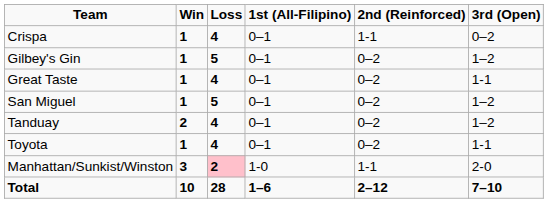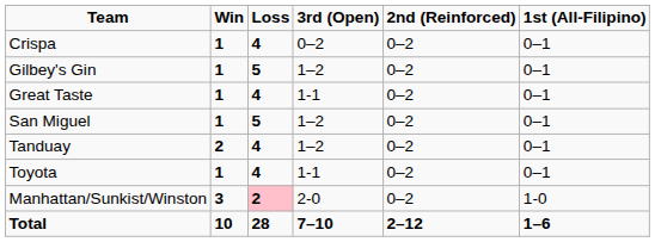 <table class=wikitable sortable>
 <tr align=center>
 <td><strong>Team</strong></td>
 <td><strong>Win</strong></td>
 <td><strong>Loss</strong></td>
+<td><strong>3rd (Open)</strong></td>
+<td><strong>2nd (Reinforced)</strong></td>
 <td><strong>1st (All-Filipino)</strong></td>
-<td><strong>2nd (Reinforced)</strong></td>
-<td><strong>3rd (Open)</strong></td>
 </tr>
 <tr>
 <td>Crispa</td>
 <td><strong>1</strong></td>
 <td><strong>4</strong></td>
+<td>0–2</td>
+<td>0–2</td>
 <td>0–1</td>
-<td>1-1</td>
-<td>0–2</td>
 </tr>
 <tr>
 <td>Gilbey's Gin</td>
 <td><strong>1</strong></td>
 <td><strong>5</strong></td>
+<td>1–2</td>
+<td>0–2</td>
 <td>0–1</td>
-<td>0–2</td>
-<td>1–2</td>
 </tr>
 <tr>
 <td>Great Taste</td>
 <td><strong>1</strong></td>
 <td><strong>4</strong></td>
+<td>1-1</td>
+<td>0–2</td>
 <td>0–1</td>
-<td>0–2</td>
-<td>1-1</td>
 </tr>
 <tr>
 <td>San Miguel</td>
 <td><strong>1</strong></td>
 <td><strong>5</strong></td>
+<td>1–2</td>
+<td>0–2</td>
 <td>0–1</td>
-<td>0–2</td>
-<td>1–2</td>
 </tr>
 <tr>
 <td>Tanduay</td>
 <td><strong>2</strong></td>
 <td><strong>4</strong></td>
+<td>1–2</td>
+<td>0–2</td>
 <td>0–1</td>
-<td>0–2</td>
-<td>1–2</td>
 </tr>
 <tr>
 <td>Toyota</td>
 <td><strong>1</strong></td>
 <td><strong>4</strong></td>
+<td>1-1</td>
+<td>0–2</td>
 <td>0–1</td>
-<td>0–2</td>
-<td>1-1</td>
 </tr>
 <tr>
 <td>Manhattan/Sunkist/Winston</td>
 <td><strong>3</strong></td>
 <td style="background: pink;"><strong>2</strong></td>
+<td>2-0</td>
+<td>0–2</td>
 <td>1-0</td>
-<td>1-1</td>
-<td>2-0</td>
 </tr>
 <tr>
 <td><strong>Total</strong></td>
 <td><strong>10</strong></td>
 <td><strong>28</strong></td>
+<td><strong>7–10</strong></td>
+<td><strong>2–12</strong></td>
 <td><strong>1–6</strong></td>
-<td><strong>2–12</strong></td>
-<td><strong>7–10</strong></td>
 </tr>
 </table>
